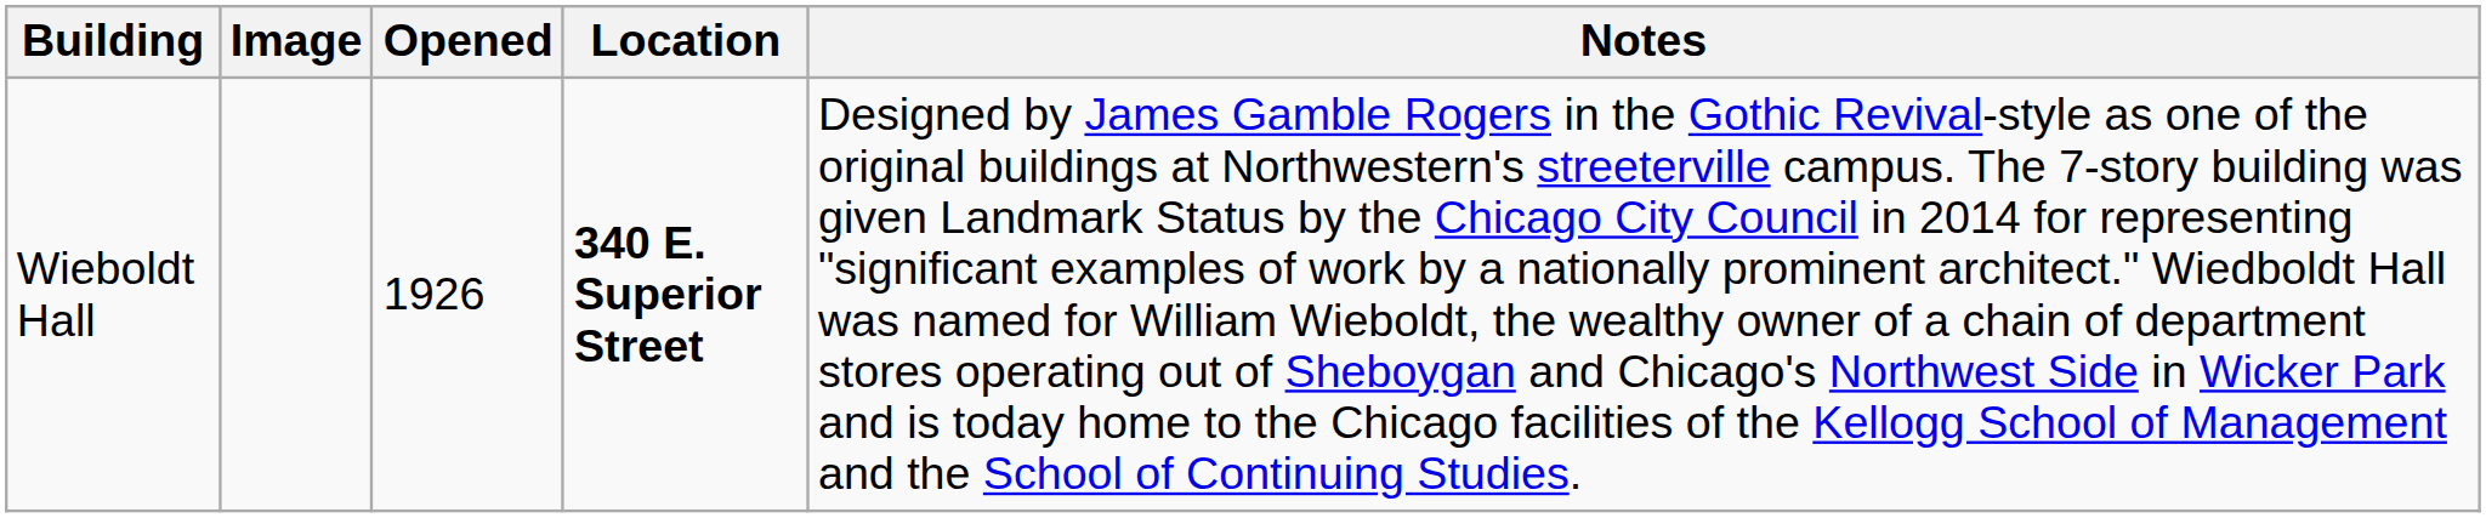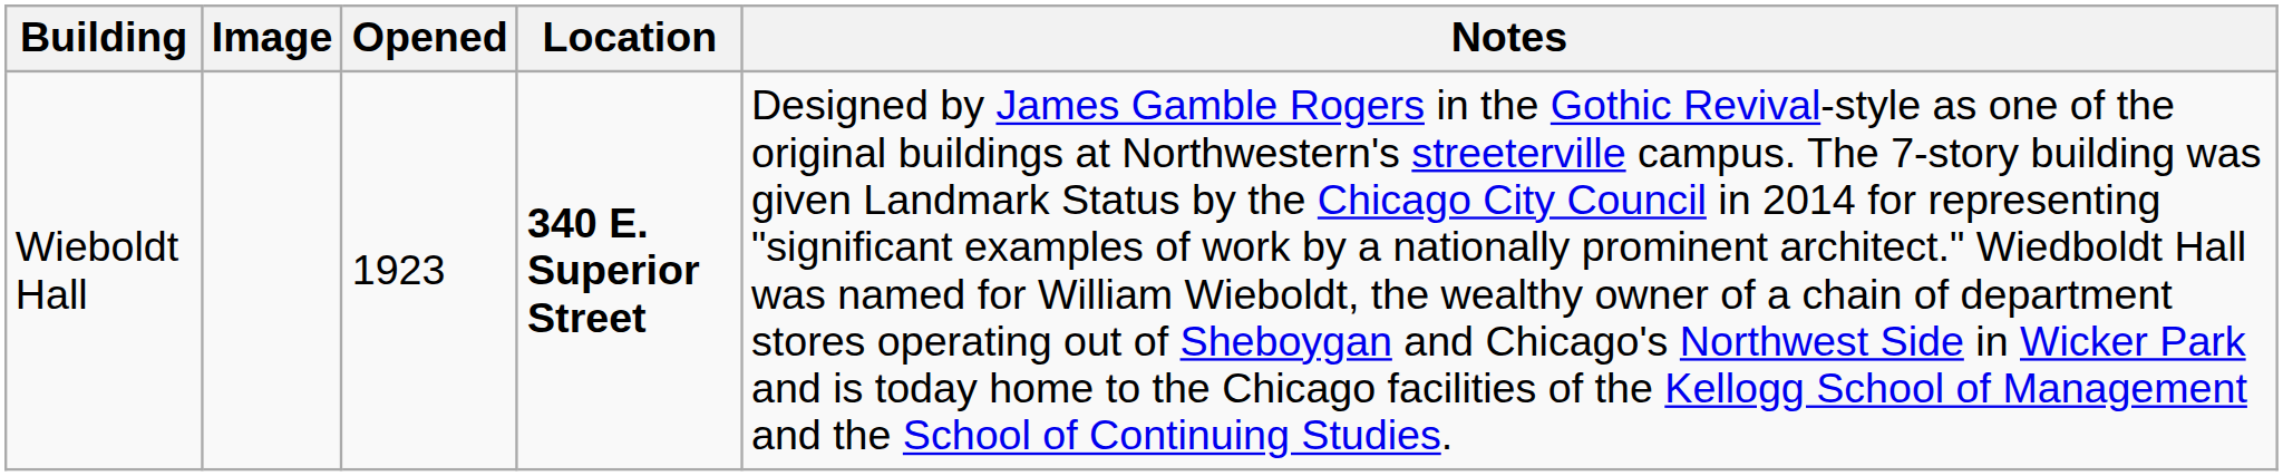 <table class="wikitable">
 <tr>
 <th>Building</th>
 <th>Image</th>
 <th>Opened</th>
 <th>Location</th>
 <th>Notes</th>
 </tr>
 <tr>
 <td>Wieboldt Hall</td>
 <td></td>
-<td>1926</td>
+<td>1923</td>
 <td><strong>340 E. Superior Street</strong></td>
 <td>Designed by <a href='#'>James Gamble Rogers</a> in the <a href='#'>Gothic Revival</a>-style as one of the original buildings at Northwestern's <a href='#'>streeterville</a> campus. The 7-story building was given Landmark Status by the <a href='#'>Chicago City Council</a> in 2014 for representing "significant examples of work by a nationally prominent architect." Wiedboldt Hall was named for William Wieboldt, the wealthy owner of a chain of department stores operating out of <a href='#'>Sheboygan</a> and Chicago's <a href='#'>Northwest Side</a> in <a href='#'>Wicker Park</a> and is today home to the Chicago facilities of the <a href='#'>Kellogg School of Management</a> and the <a href='#'>School of Continuing Studies</a>.</td>
 </tr>
 </table>
